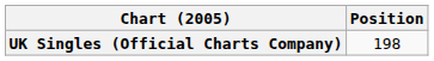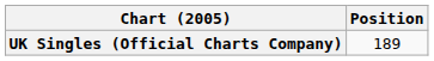 <table class="wikitable plainrowheaders" style="text-align:center">
 <tr>
 <th>Chart (2005)</th>
 <th>Position</th>
 </tr>
 <tr>
 <th scope="row">UK Singles (Official Charts Company)</th>
-<td>198</td>
+<td>189</td>
 </tr>
 </table>
